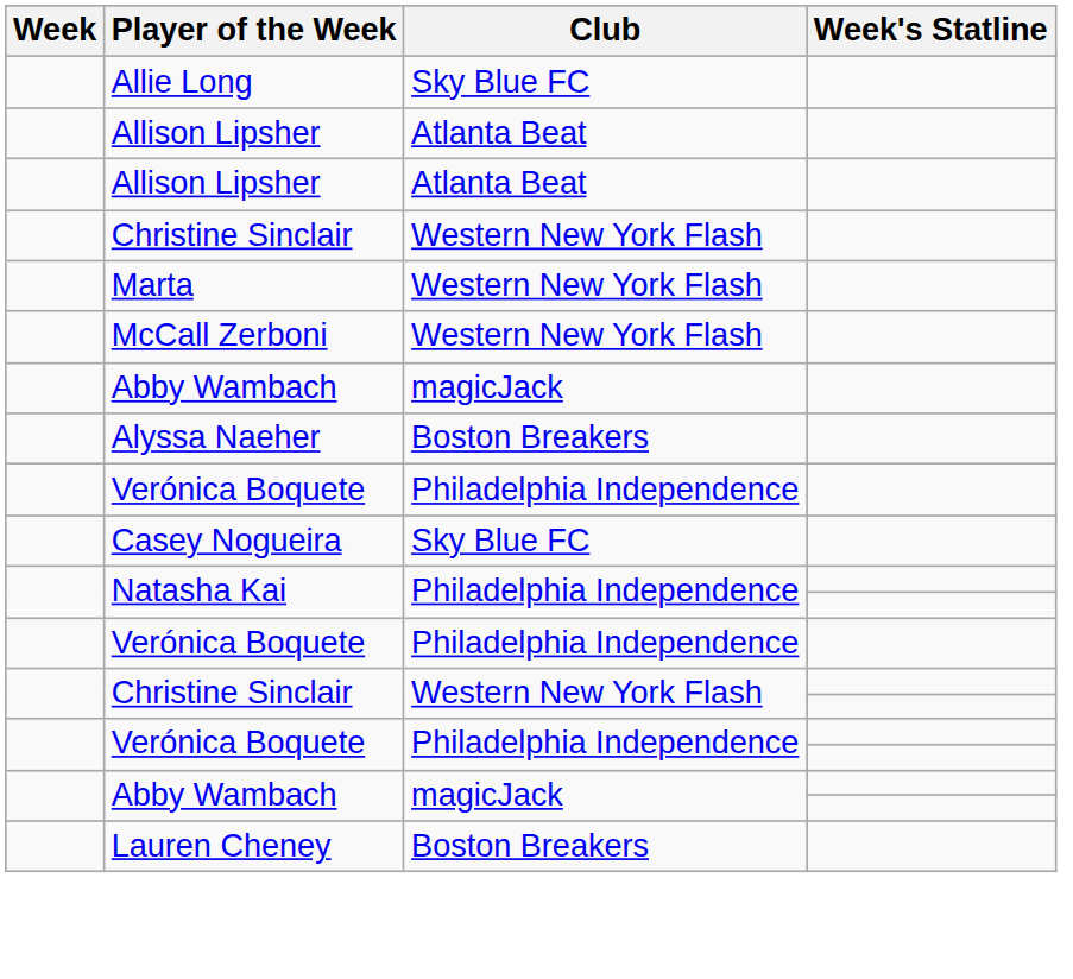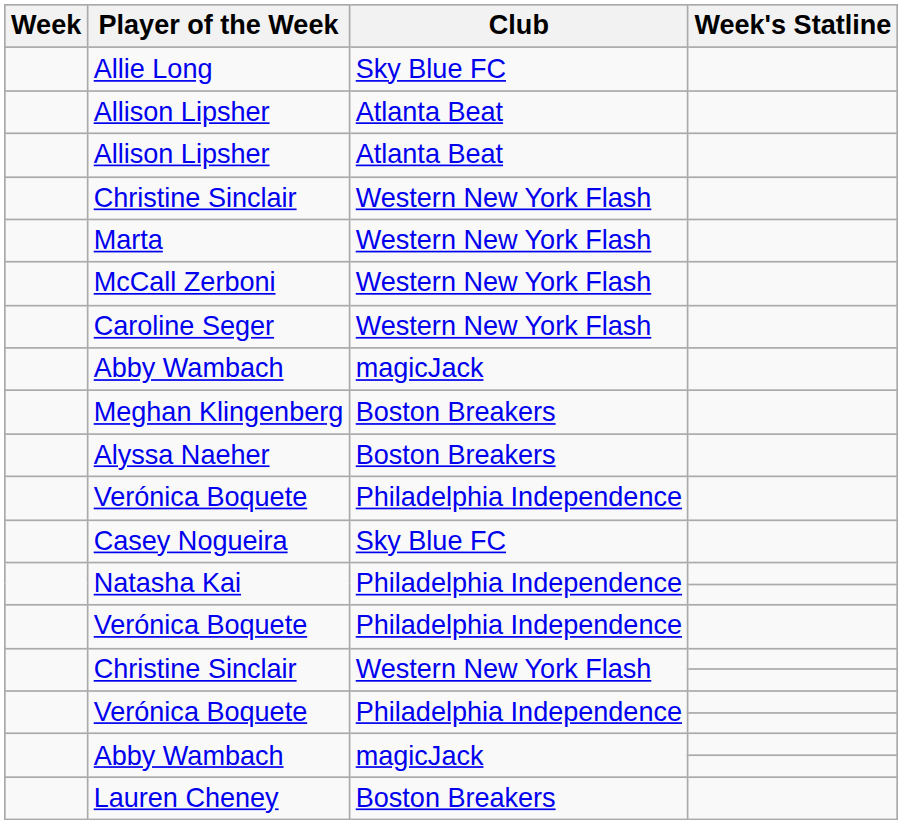 <table class=wikitable>
 <tr>
 <th>Week</th>
 <th>Player of the Week</th>
 <th>Club</th>
 <th>Week's Statline</th>
 </tr>
 <tr>
 <td align=center></td>
 <td> <a href='#'>Allie Long</a></td>
 <td><a href='#'>Sky Blue FC</a></td>
 <td></td>
 </tr>
 <tr>
 <td align=center></td>
 <td> <a href='#'>Allison Lipsher</a></td>
 <td><a href='#'>Atlanta Beat</a></td>
 <td></td>
 </tr>
 <tr>
 <td align=center></td>
 <td> <a href='#'>Allison Lipsher</a></td>
 <td><a href='#'>Atlanta Beat</a></td>
 <td></td>
 </tr>
 <tr>
 <td align=center></td>
 <td> <a href='#'>Christine Sinclair</a></td>
 <td><a href='#'>Western New York Flash</a></td>
 <td></td>
 </tr>
 <tr>
 <td align=center></td>
 <td> <a href='#'>Marta</a></td>
 <td><a href='#'>Western New York Flash</a></td>
 <td></td>
 </tr>
 <tr>
 <td align=center></td>
 <td> <a href='#'>McCall Zerboni</a></td>
 <td><a href='#'>Western New York Flash</a></td>
 <td></td>
 </tr>
 <tr>
 <td align=center></td>
+<td> <a href='#'>Caroline Seger</a></td>
+<td><a href='#'>Western New York Flash</a></td>
+<td></td>
+</tr>
+<tr>
+<td align=center></td>
 <td> <a href='#'>Abby Wambach</a></td>
 <td><a href='#'>magicJack</a></td>
+<td></td>
+</tr>
+<tr>
+<td align=center></td>
+<td> <a href='#'>Meghan Klingenberg</a></td>
+<td><a href='#'>Boston Breakers</a></td>
 <td></td>
 </tr>
 <tr>
 <td align=center></td>
 <td> <a href='#'>Alyssa Naeher</a></td>
 <td><a href='#'>Boston Breakers</a></td>
 <td></td>
 </tr>
 <tr>
 <td align=center></td>
 <td> <a href='#'>Verónica Boquete</a></td>
 <td><a href='#'>Philadelphia Independence</a></td>
 <td></td>
 </tr>
 <tr>
 <td align=center></td>
 <td> <a href='#'>Casey Nogueira</a></td>
 <td><a href='#'>Sky Blue FC</a></td>
 <td></td>
 </tr>
 <tr>
 <td rowspan=2 align=center></td>
 <td rowspan=2> <a href='#'>Natasha Kai</a></td>
 <td rowspan=2><a href='#'>Philadelphia Independence</a></td>
 <td></td>
 </tr>
 <tr>
 <td></td>
 </tr>
 <tr>
 <td align=center></td>
 <td> <a href='#'>Verónica Boquete</a></td>
 <td><a href='#'>Philadelphia Independence</a></td>
 <td></td>
 </tr>
 <tr>
 <td rowspan=2 align=center></td>
 <td rowspan=2> <a href='#'>Christine Sinclair</a></td>
 <td rowspan=2><a href='#'>Western New York Flash</a></td>
 <td></td>
 </tr>
 <tr>
 <td></td>
 </tr>
 <tr>
 <td rowspan=2 align=center></td>
 <td rowspan=2> <a href='#'>Verónica Boquete</a></td>
 <td rowspan=2><a href='#'>Philadelphia Independence</a></td>
 <td></td>
 </tr>
 <tr>
 <td></td>
 </tr>
 <tr>
 <td rowspan=2 align=center></td>
 <td rowspan=2> <a href='#'>Abby Wambach</a></td>
 <td rowspan=2><a href='#'>magicJack</a></td>
 <td></td>
 </tr>
 <tr>
 <td></td>
 </tr>
 <tr>
 <td align=center></td>
 <td> <a href='#'>Lauren Cheney</a></td>
 <td><a href='#'>Boston Breakers</a></td>
 <td></td>
 </tr>
 </table>
